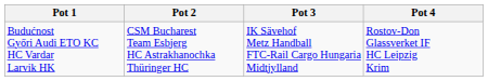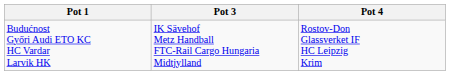 <table class="wikitable">
 <tr>
 <th style="width:25%;">Pot 1</th>
-<th style="width:25%;">Pot 2</th>
 <th style="width:25%;">Pot 3</th>
 <th style="width:25%;">Pot 4</th>
 </tr>
 <tr>
 <td valign="top"> <a href='#'>Budućnost</a><br> <a href='#'>Győri Audi ETO KC</a><br> <a href='#'>HC Vardar</a><br> <a href='#'>Larvik HK</a></td>
-<td valign="top"> <a href='#'>CSM Bucharest</a><br> <a href='#'>Team Esbjerg</a><br> <a href='#'>HC Astrakhanochka</a><br> <a href='#'>Thüringer HC</a></td>
 <td valign="top"> <a href='#'>IK Sävehof</a><br> <a href='#'>Metz Handball</a><br> <a href='#'>FTC-Rail Cargo Hungaria</a><br> <a href='#'>Midtjylland</a></td>
 <td valign="top"> <a href='#'>Rostov-Don</a><br> <a href='#'>Glassverket IF</a><br> <a href='#'>HC Leipzig</a><br> <a href='#'>Krim</a></td>
 </tr>
 </table>
